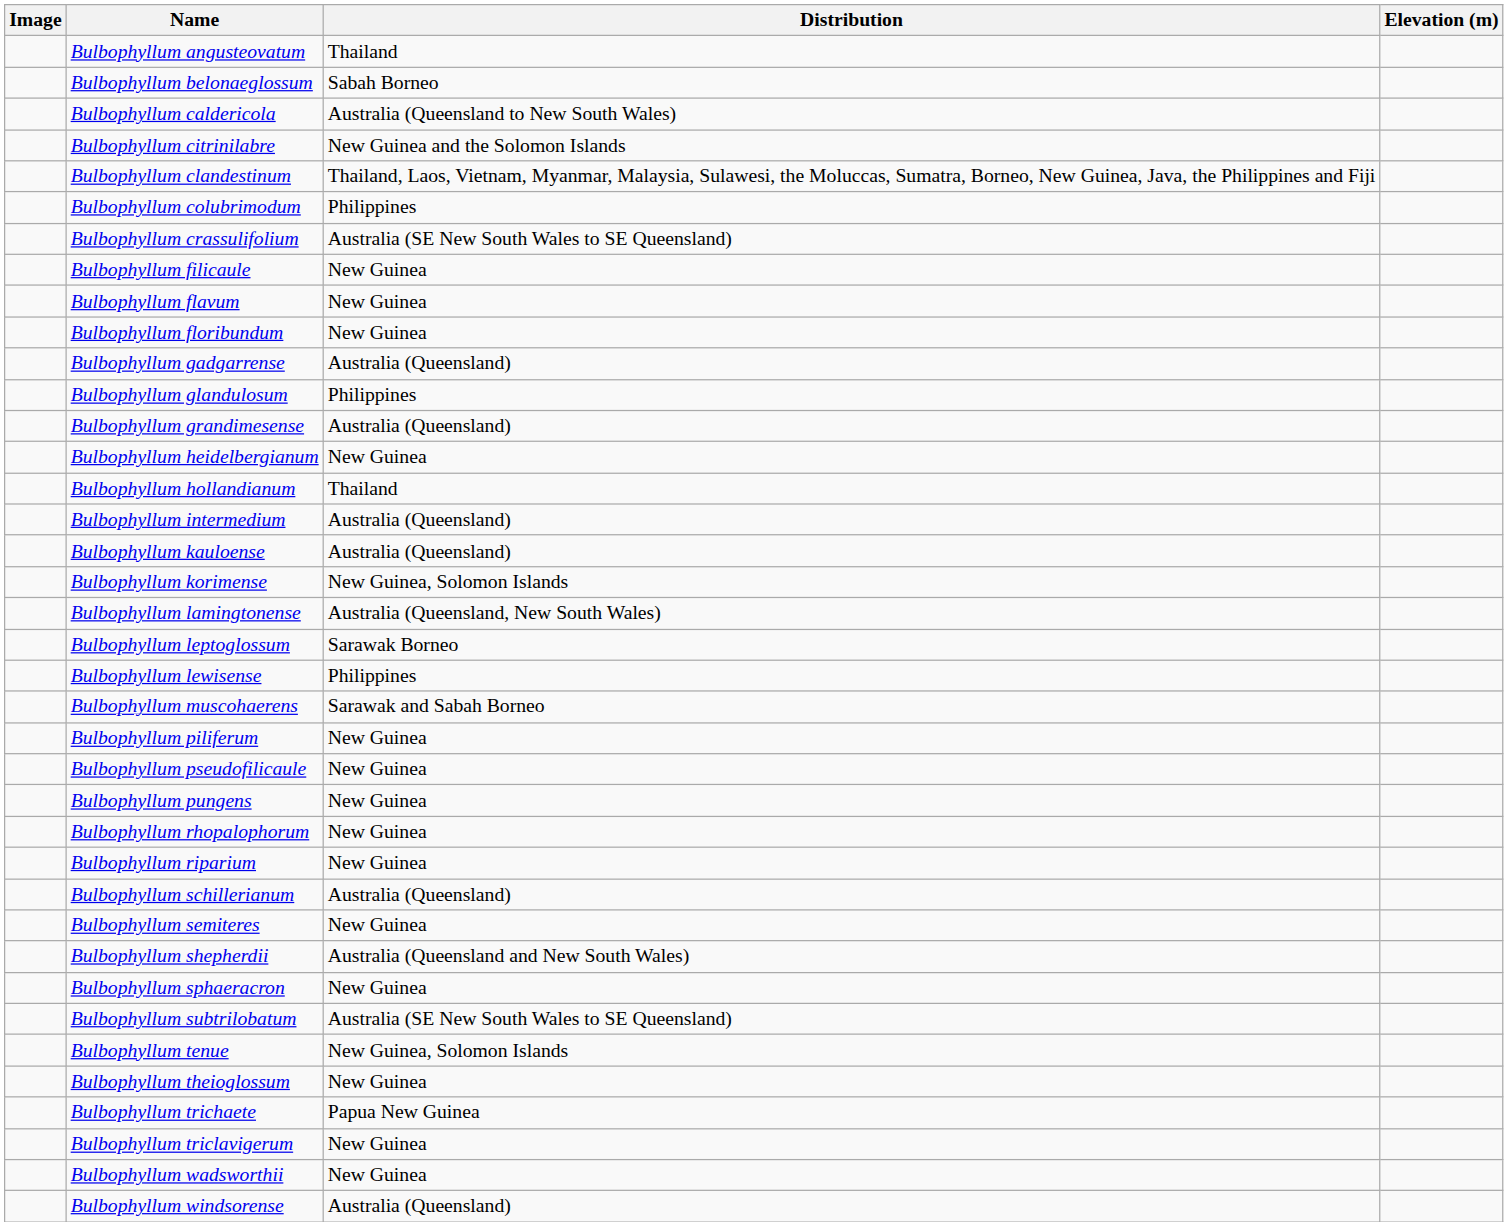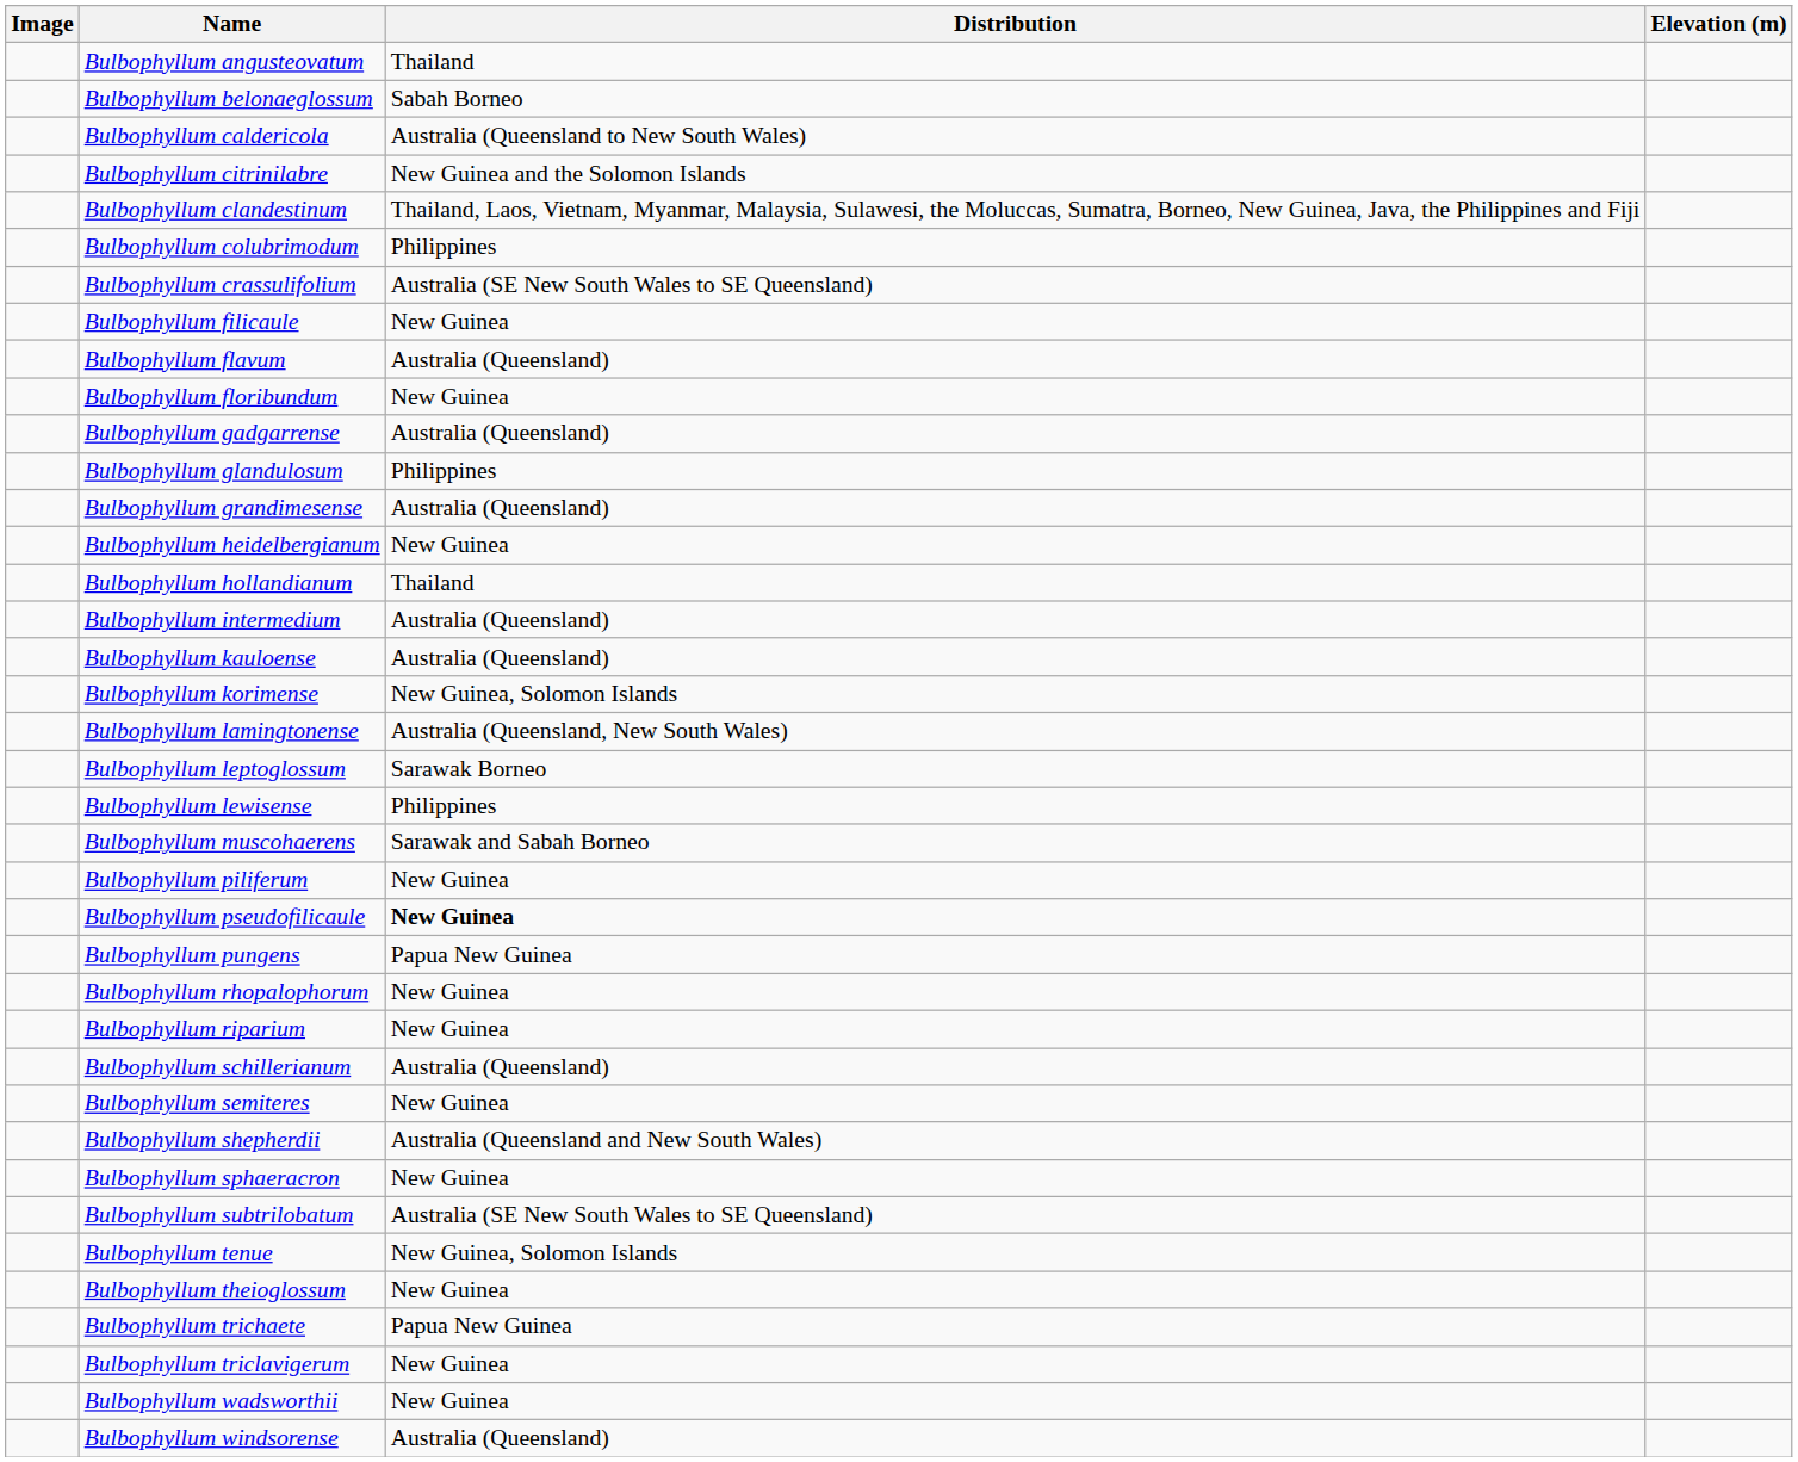 <table class="wikitable collapsible">
 <tr>
 <th>Image</th>
 <th>Name</th>
 <th>Distribution</th>
 <th>Elevation (m)</th>
 </tr>
 <tr>
 <td></td>
 <td><em><a href='#'>Bulbophyllum angusteovatum</a></em> </td>
 <td>Thailand</td>
 <td></td>
 </tr>
 <tr>
 <td></td>
 <td><em><a href='#'>Bulbophyllum belonaeglossum</a></em> </td>
 <td>Sabah Borneo</td>
 <td></td>
 </tr>
 <tr>
 <td></td>
 <td><em><a href='#'>Bulbophyllum caldericola</a></em> </td>
 <td>Australia (Queensland to New South Wales)</td>
 <td></td>
 </tr>
 <tr>
 <td></td>
 <td><em><a href='#'>Bulbophyllum citrinilabre</a></em> </td>
 <td>New Guinea and the Solomon Islands</td>
 <td></td>
 </tr>
 <tr>
 <td></td>
 <td><em><a href='#'>Bulbophyllum clandestinum</a></em> </td>
 <td>Thailand, Laos, Vietnam, Myanmar, Malaysia, Sulawesi, the Moluccas, Sumatra, Borneo, New Guinea, Java, the Philippines and Fiji</td>
 <td></td>
 </tr>
 <tr>
 <td></td>
 <td><em><a href='#'>Bulbophyllum colubrimodum</a></em> </td>
 <td>Philippines</td>
 <td></td>
 </tr>
 <tr>
 <td></td>
 <td><em><a href='#'>Bulbophyllum crassulifolium</a></em> </td>
 <td>Australia (SE New South Wales to SE Queensland)</td>
 <td></td>
 </tr>
 <tr>
 <td></td>
 <td><em><a href='#'>Bulbophyllum filicaule</a></em> </td>
 <td>New Guinea</td>
 <td></td>
 </tr>
 <tr>
 <td></td>
 <td><em><a href='#'>Bulbophyllum flavum</a></em> </td>
-<td>New Guinea</td>
+<td>Australia (Queensland)</td>
 <td></td>
 </tr>
 <tr>
 <td></td>
 <td><em><a href='#'>Bulbophyllum floribundum</a></em> </td>
 <td>New Guinea</td>
 <td></td>
 </tr>
 <tr>
 <td></td>
 <td><em><a href='#'>Bulbophyllum gadgarrense</a></em> </td>
 <td>Australia (Queensland)</td>
 <td></td>
 </tr>
 <tr>
 <td></td>
 <td><em><a href='#'>Bulbophyllum glandulosum</a></em> </td>
 <td>Philippines</td>
 <td></td>
 </tr>
 <tr>
 <td></td>
 <td><em><a href='#'>Bulbophyllum grandimesense</a></em> </td>
 <td>Australia (Queensland)</td>
 <td></td>
 </tr>
 <tr>
 <td></td>
 <td><em><a href='#'>Bulbophyllum heidelbergianum</a></em> </td>
 <td>New Guinea</td>
 <td></td>
 </tr>
 <tr>
 <td></td>
 <td><em><a href='#'>Bulbophyllum hollandianum</a></em> </td>
 <td>Thailand</td>
 <td></td>
 </tr>
 <tr>
 <td></td>
 <td><em><a href='#'>Bulbophyllum intermedium</a></em> </td>
 <td>Australia (Queensland)</td>
 <td></td>
 </tr>
 <tr>
 <td></td>
 <td><em><a href='#'>Bulbophyllum kauloense</a></em> </td>
 <td>Australia (Queensland)</td>
 <td></td>
 </tr>
 <tr>
 <td></td>
 <td><em><a href='#'>Bulbophyllum korimense</a></em> </td>
 <td>New Guinea, Solomon Islands</td>
 <td></td>
 </tr>
 <tr>
 <td></td>
 <td><em><a href='#'>Bulbophyllum lamingtonense</a></em> </td>
 <td>Australia (Queensland, New South Wales)</td>
 <td></td>
 </tr>
 <tr>
 <td></td>
 <td><em><a href='#'>Bulbophyllum leptoglossum</a></em> </td>
 <td>Sarawak Borneo</td>
 <td></td>
 </tr>
 <tr>
 <td></td>
 <td><em><a href='#'>Bulbophyllum lewisense</a></em> </td>
 <td>Philippines</td>
 <td></td>
 </tr>
 <tr>
 <td></td>
 <td><em><a href='#'>Bulbophyllum muscohaerens</a></em> </td>
 <td>Sarawak and Sabah Borneo</td>
 <td></td>
 </tr>
 <tr>
 <td></td>
 <td><em><a href='#'>Bulbophyllum piliferum</a></em> </td>
 <td>New Guinea</td>
 <td></td>
 </tr>
 <tr>
 <td></td>
 <td><em><a href='#'>Bulbophyllum pseudofilicaule</a></em> </td>
-<td>New Guinea</td>
+<td><strong>New Guinea</strong></td>
 <td></td>
 </tr>
 <tr>
 <td></td>
 <td><em><a href='#'>Bulbophyllum pungens</a></em> </td>
-<td>New Guinea</td>
+<td>Papua New Guinea</td>
 <td></td>
 </tr>
 <tr>
 <td></td>
 <td><em><a href='#'>Bulbophyllum rhopalophorum</a></em> </td>
 <td>New Guinea</td>
 <td></td>
 </tr>
 <tr>
 <td></td>
 <td><em><a href='#'>Bulbophyllum riparium</a></em> </td>
 <td>New Guinea</td>
 <td></td>
 </tr>
 <tr>
 <td></td>
 <td><em><a href='#'>Bulbophyllum schillerianum</a></em> </td>
 <td>Australia (Queensland)</td>
 <td></td>
 </tr>
 <tr>
 <td></td>
 <td><em><a href='#'>Bulbophyllum semiteres</a></em> </td>
 <td>New Guinea</td>
 <td></td>
 </tr>
 <tr>
 <td></td>
 <td><em><a href='#'>Bulbophyllum shepherdii</a></em> </td>
 <td>Australia (Queensland and New South Wales)</td>
 <td></td>
 </tr>
 <tr>
 <td></td>
 <td><em><a href='#'>Bulbophyllum sphaeracron</a></em> </td>
 <td>New Guinea</td>
 <td></td>
 </tr>
 <tr>
 <td></td>
 <td><em><a href='#'>Bulbophyllum subtrilobatum</a></em> </td>
 <td>Australia (SE New South Wales to SE Queensland)</td>
 <td></td>
 </tr>
 <tr>
 <td></td>
 <td><em><a href='#'>Bulbophyllum tenue</a></em> </td>
 <td>New Guinea, Solomon Islands</td>
 <td></td>
 </tr>
 <tr>
 <td></td>
 <td><em><a href='#'>Bulbophyllum theioglossum</a></em> </td>
 <td>New Guinea</td>
 <td></td>
 </tr>
 <tr>
 <td></td>
 <td><em><a href='#'>Bulbophyllum trichaete</a></em> </td>
 <td>Papua New Guinea</td>
 <td></td>
 </tr>
 <tr>
 <td></td>
 <td><em><a href='#'>Bulbophyllum triclavigerum</a></em> </td>
 <td>New Guinea</td>
 <td></td>
 </tr>
 <tr>
 <td></td>
 <td><em><a href='#'>Bulbophyllum wadsworthii</a></em> </td>
 <td>New Guinea</td>
 <td></td>
 </tr>
 <tr>
 <td></td>
 <td><em><a href='#'>Bulbophyllum windsorense</a></em> </td>
 <td>Australia (Queensland)</td>
 <td></td>
 </tr>
 <tr>
 </tr>
 </table>
